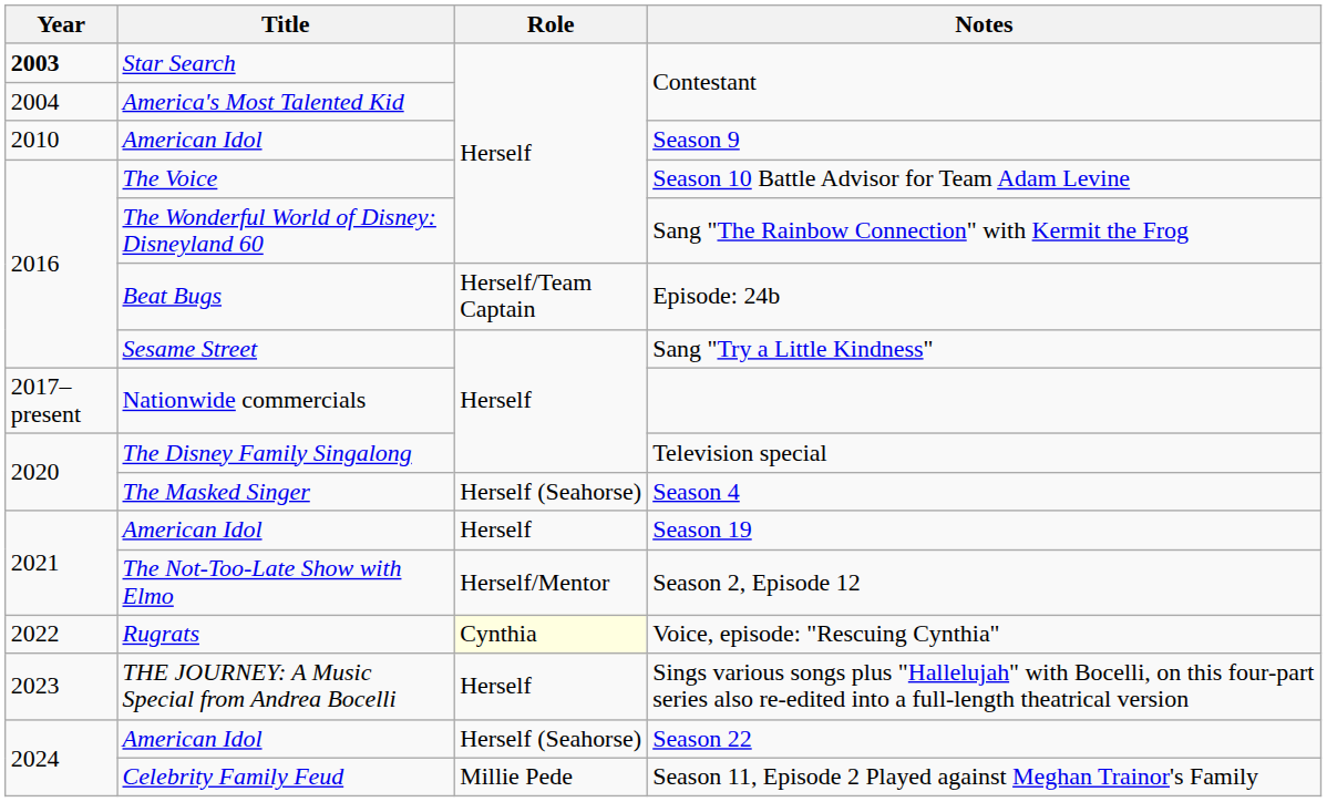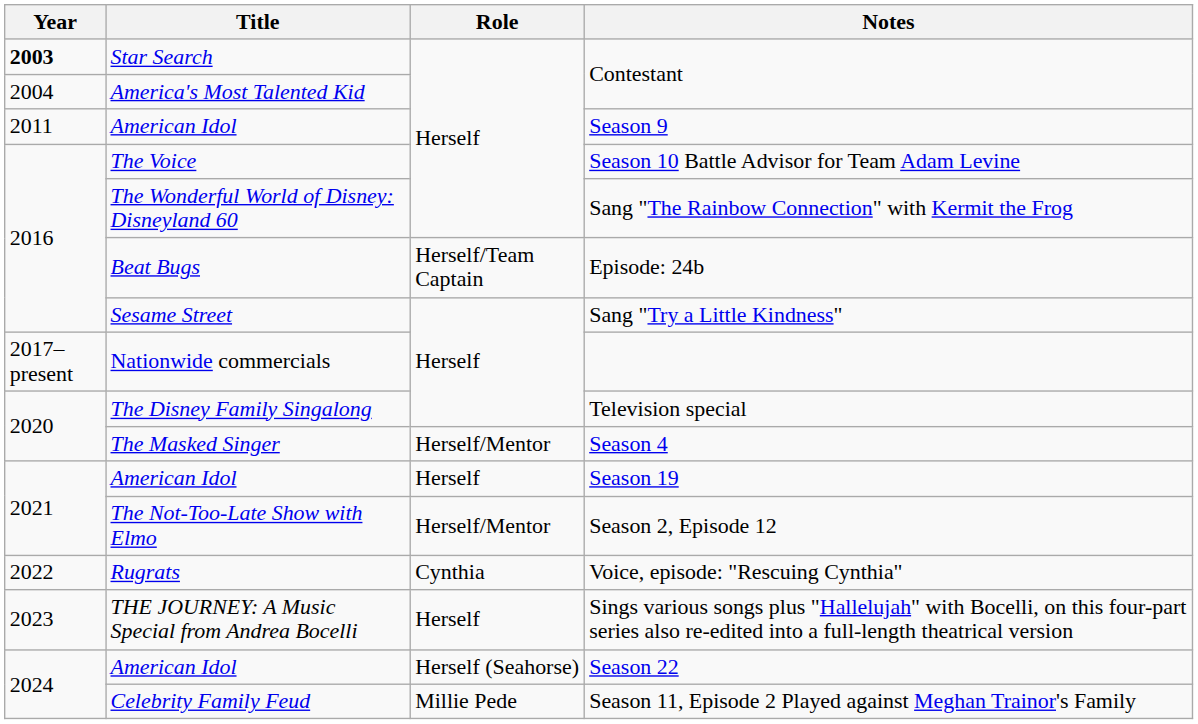 <table class="wikitable">
 <tr>
 <th>Year</th>
 <th>Title</th>
 <th>Role</th>
 <th class="unsortable">Notes</th>
 </tr>
 <tr>
 <td><strong>2003</strong></td>
 <td><em><a href='#'>Star Search</a></em></td>
 <td rowspan="5">Herself</td>
 <td rowspan="2">Contestant</td>
 </tr>
 <tr>
 <td>2004</td>
 <td><em><a href='#'>America's Most Talented Kid</a></em></td>
 </tr>
 <tr>
-<td>2010</td>
+<td>2011</td>
 <td><em><a href='#'>American Idol</a></em></td>
 <td><a href='#'>Season 9</a></td>
 </tr>
 <tr>
 <td rowspan="4">2016</td>
 <td><em><a href='#'>The Voice</a></em></td>
 <td><a href='#'>Season 10</a> Battle Advisor for Team <a href='#'>Adam Levine</a></td>
 </tr>
 <tr>
 <td><em><a href='#'>The Wonderful World of Disney: Disneyland 60</a></em></td>
 <td>Sang "<a href='#'>The Rainbow Connection</a>" with <a href='#'>Kermit the Frog</a></td>
 </tr>
 <tr>
 <td><em><a href='#'>Beat Bugs</a></em></td>
 <td>Herself/Team Captain</td>
 <td>Episode: 24b</td>
 </tr>
 <tr>
 <td><em><a href='#'>Sesame Street</a></em></td>
 <td rowspan="3">Herself</td>
 <td>Sang "<a href='#'>Try a Little Kindness</a>"</td>
 </tr>
 <tr>
 <td>2017–present</td>
 <td><a href='#'>Nationwide</a> commercials</td>
 <td></td>
 </tr>
 <tr>
 <td rowspan="2">2020</td>
 <td><em><a href='#'>The Disney Family Singalong</a></em></td>
 <td>Television special</td>
 </tr>
 <tr>
 <td><em><a href='#'>The Masked Singer</a></em></td>
-<td>Herself (Seahorse)</td>
+<td>Herself/Mentor</td>
 <td><a href='#'>Season 4</a></td>
 </tr>
 <tr>
 <td rowspan="2">2021</td>
 <td><em><a href='#'>American Idol</a></em></td>
 <td>Herself</td>
 <td><a href='#'>Season 19</a></td>
 </tr>
 <tr>
 <td><em><a href='#'>The Not-Too-Late Show with Elmo</a></em></td>
 <td>Herself/Mentor</td>
 <td>Season 2, Episode 12</td>
 </tr>
 <tr>
 <td>2022</td>
 <td><em><a href='#'>Rugrats</a></em></td>
-<td style="background: lightyellow;">Cynthia</td>
+<td>Cynthia</td>
 <td>Voice, episode: "Rescuing Cynthia"</td>
 </tr>
 <tr>
 <td>2023</td>
 <td><em>THE JOURNEY: A Music Special from Andrea Bocelli</em></td>
 <td>Herself</td>
 <td>Sings various songs plus "<a href='#'>Hallelujah</a>" with Bocelli, on this four-part series also re-edited into a full-length theatrical version</td>
 </tr>
 <tr>
 <td rowspan="2">2024</td>
 <td><em><a href='#'>American Idol</a></em></td>
 <td>Herself (Seahorse)</td>
 <td><a href='#'>Season 22</a></td>
 </tr>
 <tr>
 <td><em><a href='#'>Celebrity Family Feud</a></em></td>
 <td>Millie Pede</td>
 <td>Season 11, Episode 2 Played against <a href='#'>Meghan Trainor</a>'s Family</td>
 </tr>
 </table>
